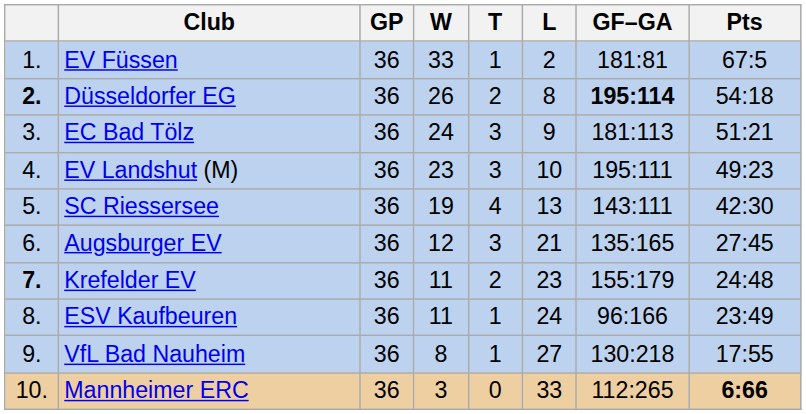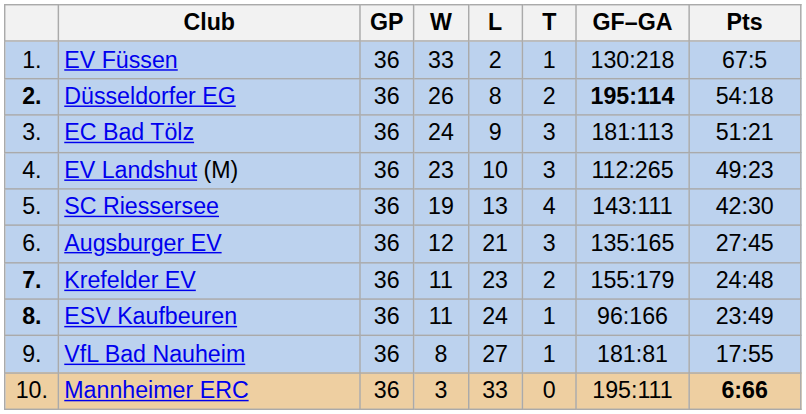 <table class="wikitable">
 <tr>
 <th width="30"></th>
 <th width="200">Club</th>
 <th width="30">GP</th>
 <th width="30">W</th>
+<th width="30">L</th>
 <th width="30">T</th>
-<th width="30">L</th>
 <th width="70">GF–GA</th>
 <th width="70">Pts</th>
 </tr>
 <tr bgcolor="#BCD2EE" align="center">
 <td>1.</td>
 <td align="left"><a href='#'>EV Füssen</a></td>
 <td>36</td>
 <td>33</td>
+<td>2</td>
 <td>1</td>
-<td>2</td>
-<td>181:81</td>
+<td>130:218</td>
 <td>67:5</td>
 </tr>
 <tr bgcolor=#BCD2EE align="center">
 <td><strong>2.</strong></td>
 <td align="left"><a href='#'>Düsseldorfer EG</a></td>
 <td>36</td>
 <td>26</td>
+<td>8</td>
 <td>2</td>
-<td>8</td>
 <td><strong>195:114</strong></td>
 <td>54:18</td>
 </tr>
 <tr bgcolor=#BCD2EE align="center">
 <td>3.</td>
 <td align="left"><a href='#'>EC Bad Tölz</a></td>
 <td>36</td>
 <td>24</td>
+<td>9</td>
 <td>3</td>
-<td>9</td>
 <td>181:113</td>
 <td>51:21</td>
 </tr>
 <tr bgcolor=#BCD2EE align="center">
 <td>4.</td>
 <td align="left"><a href='#'>EV Landshut</a> (M)</td>
 <td>36</td>
 <td>23</td>
+<td>10</td>
 <td>3</td>
-<td>10</td>
-<td>195:111</td>
+<td>112:265</td>
 <td>49:23</td>
 </tr>
 <tr bgcolor=#BCD2EE align="center">
 <td>5.</td>
 <td align="left"><a href='#'>SC Riessersee</a></td>
 <td>36</td>
 <td>19</td>
+<td>13</td>
 <td>4</td>
-<td>13</td>
 <td>143:111</td>
 <td>42:30</td>
 </tr>
 <tr bgcolor=#BCD2EE align="center">
 <td>6.</td>
 <td align="left"><a href='#'>Augsburger EV</a></td>
 <td>36</td>
 <td>12</td>
+<td>21</td>
 <td>3</td>
-<td>21</td>
 <td>135:165</td>
 <td>27:45</td>
 </tr>
 <tr bgcolor=#BCD2EE align="center">
 <td><strong>7.</strong></td>
 <td align="left"><a href='#'>Krefelder EV</a></td>
 <td>36</td>
 <td>11</td>
+<td>23</td>
 <td>2</td>
-<td>23</td>
 <td>155:179</td>
 <td>24:48</td>
 </tr>
 <tr bgcolor=#BCD2EE align="center">
-<td>8.</td>
+<td><strong>8.</strong></td>
 <td align="left"><a href='#'>ESV Kaufbeuren</a></td>
 <td>36</td>
 <td>11</td>
+<td>24</td>
 <td>1</td>
-<td>24</td>
 <td>96:166</td>
 <td>23:49</td>
 </tr>
 <tr bgcolor=#BCD2EE align="center">
 <td>9.</td>
 <td align="left"><a href='#'>VfL Bad Nauheim</a></td>
 <td>36</td>
 <td>8</td>
+<td>27</td>
 <td>1</td>
-<td>27</td>
-<td>130:218</td>
+<td>181:81</td>
 <td>17:55</td>
 </tr>
 <tr bgcolor=#EECFA1 align="center">
 <td>10.</td>
 <td align="left"><a href='#'>Mannheimer ERC</a></td>
 <td>36</td>
 <td>3</td>
+<td>33</td>
 <td>0</td>
-<td>33</td>
-<td>112:265</td>
+<td>195:111</td>
 <td><strong>6:66</strong></td>
 </tr>
 </table>
